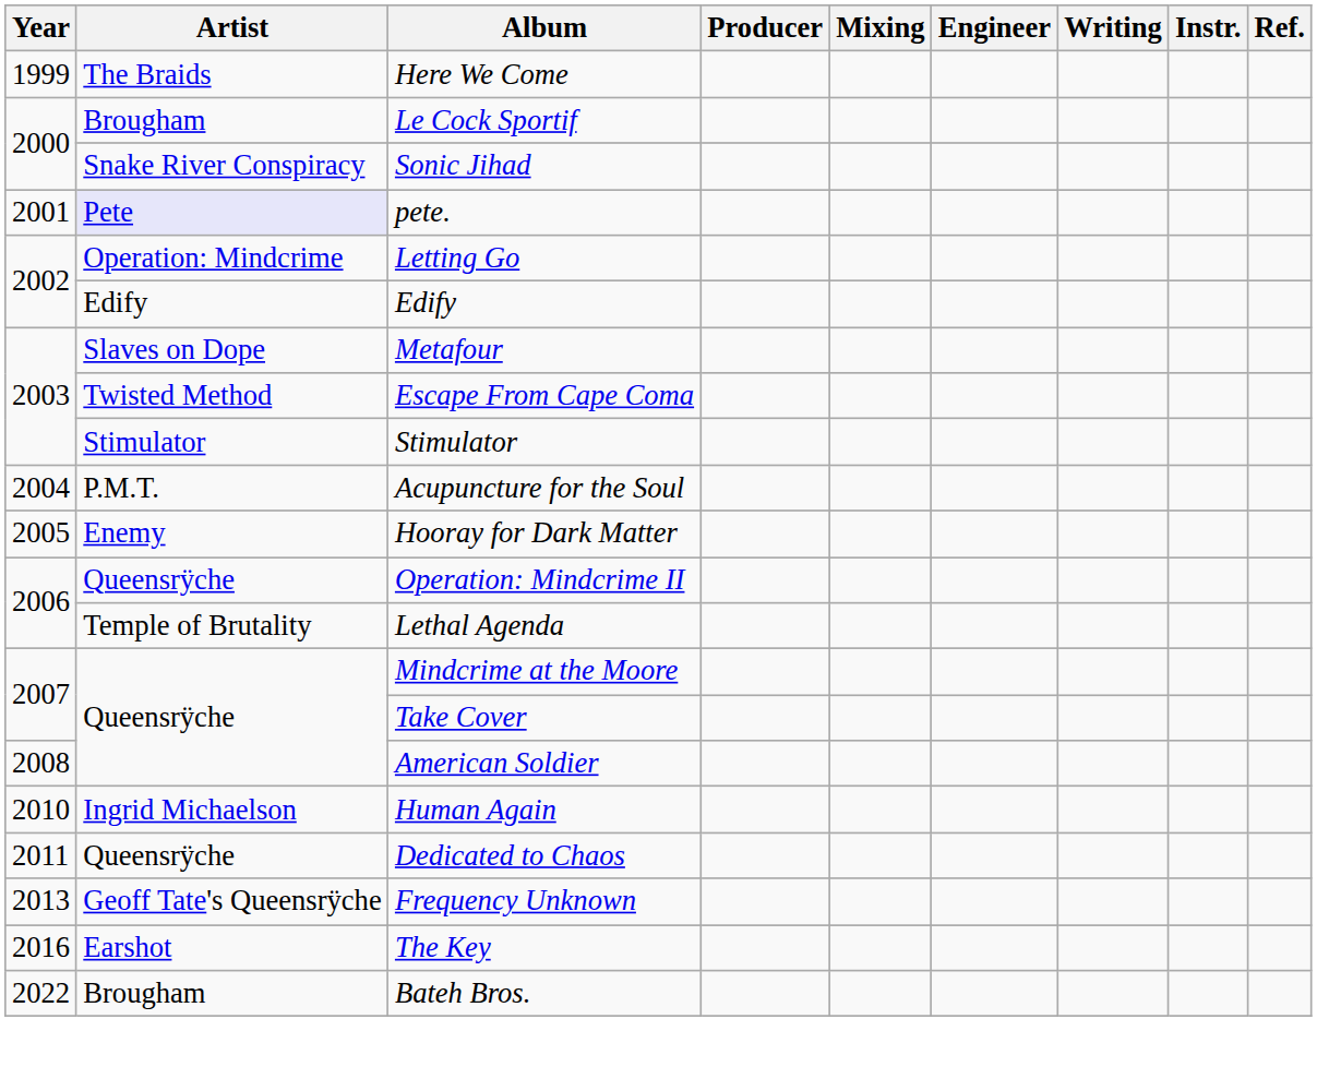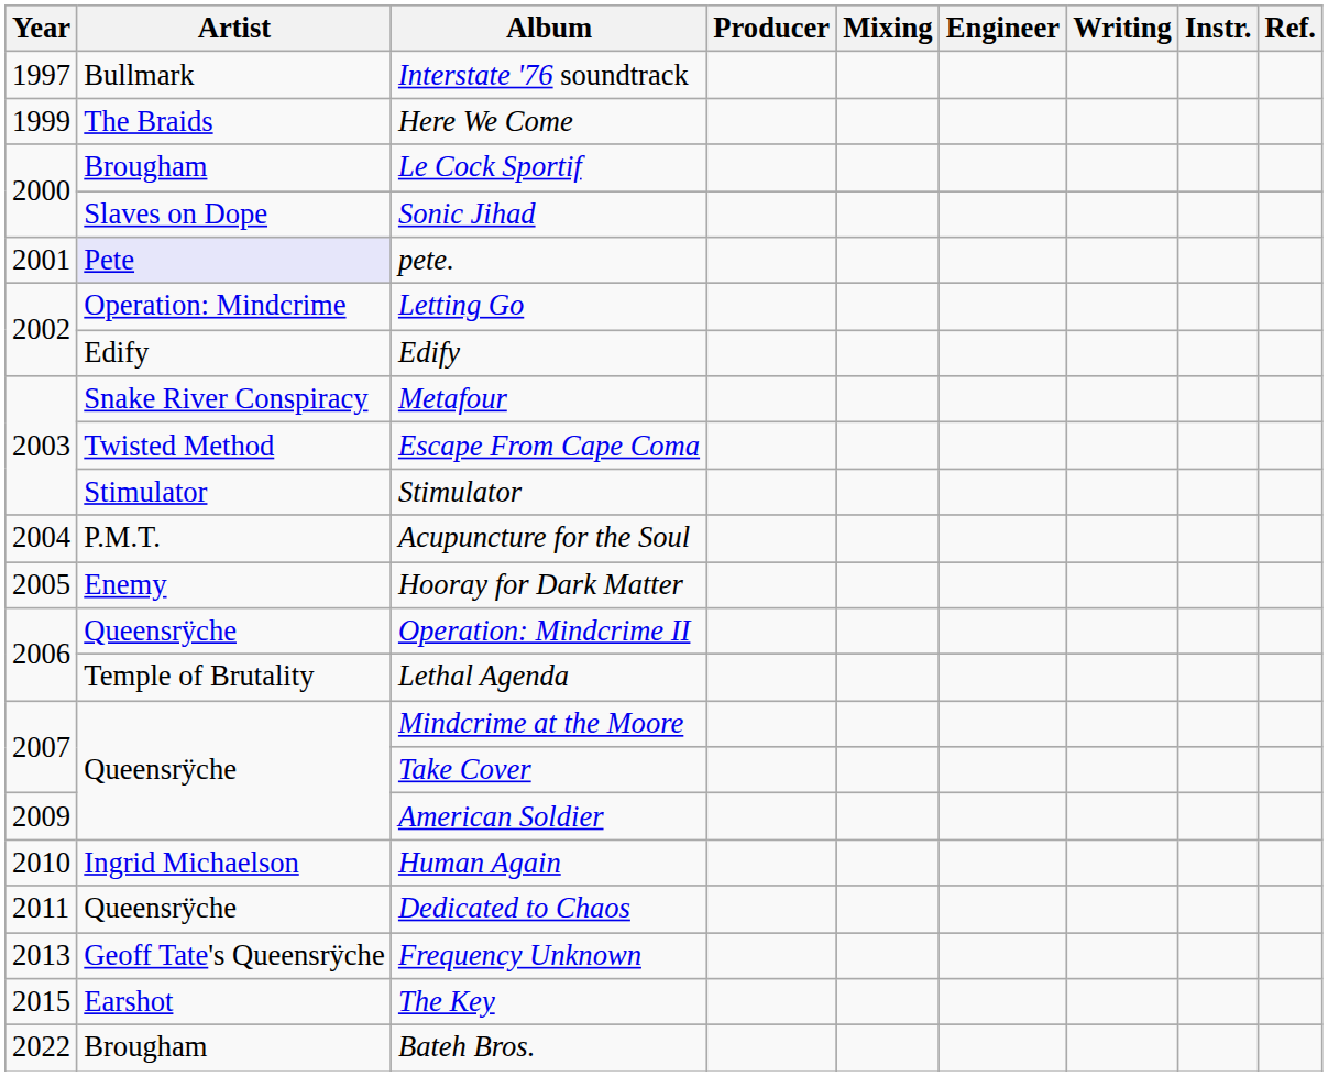 <table class="wikitable">
 <tr>
 <th>Year</th>
 <th>Artist</th>
 <th>Album</th>
 <th>Producer</th>
 <th>Mixing</th>
 <th>Engineer</th>
 <th>Writing</th>
 <th>Instr.</th>
 <th>Ref.</th>
+</tr>
+<tr>
+<td>1997</td>
+<td>Bullmark</td>
+<td><em><a href='#'>Interstate '76</a></em> soundtrack</td>
+<td></td>
+<td></td>
+<td></td>
+<td></td>
+<td></td>
+<td></td>
 </tr>
 <tr>
 <td>1999</td>
 <td><a href='#'>The Braids</a></td>
 <td><em>Here We Come</em></td>
 <td></td>
 <td></td>
 <td></td>
 <td></td>
 <td></td>
 <td></td>
 </tr>
 <tr>
 <td rowspan="2">2000</td>
 <td><a href='#'>Brougham</a></td>
 <td><em><a href='#'>Le Cock Sportif</a></em></td>
 <td></td>
 <td></td>
 <td></td>
 <td></td>
 <td></td>
 <td></td>
 </tr>
 <tr>
-<td><a href='#'>Snake River Conspiracy</a></td>
+<td><a href='#'>Slaves on Dope</a></td>
 <td><em><a href='#'>Sonic Jihad</a></em></td>
 <td></td>
 <td></td>
 <td></td>
 <td></td>
 <td></td>
 <td></td>
 </tr>
 <tr>
 <td>2001</td>
 <td style="background: lavender;"><a href='#'>Pete</a></td>
 <td><em>pete.</em></td>
 <td></td>
 <td></td>
 <td></td>
 <td></td>
 <td></td>
 <td></td>
 </tr>
 <tr>
 <td rowspan="2">2002</td>
 <td><a href='#'>Operation: Mindcrime</a></td>
 <td><em><a href='#'>Letting Go</a></em></td>
 <td></td>
 <td></td>
 <td></td>
 <td></td>
 <td></td>
 <td></td>
 </tr>
 <tr>
 <td>Edify</td>
 <td><em>Edify</em></td>
 <td></td>
 <td></td>
 <td></td>
 <td></td>
 <td></td>
 <td></td>
 </tr>
 <tr>
 <td rowspan="3">2003</td>
-<td><a href='#'>Slaves on Dope</a></td>
+<td><a href='#'>Snake River Conspiracy</a></td>
 <td><em><a href='#'>Metafour</a></em></td>
 <td></td>
 <td></td>
 <td></td>
 <td></td>
 <td></td>
 <td></td>
 </tr>
 <tr>
 <td><a href='#'>Twisted Method</a></td>
 <td><em><a href='#'>Escape From Cape Coma</a></em></td>
 <td></td>
 <td></td>
 <td></td>
 <td></td>
 <td></td>
 <td></td>
 </tr>
 <tr>
 <td><a href='#'>Stimulator</a></td>
 <td><em>Stimulator</em></td>
 <td></td>
 <td></td>
 <td></td>
 <td></td>
 <td></td>
 <td></td>
 </tr>
 <tr>
 <td>2004</td>
 <td>P.M.T.</td>
 <td><em>Acupuncture for the Soul</em></td>
 <td></td>
 <td></td>
 <td></td>
 <td></td>
 <td></td>
 <td></td>
 </tr>
 <tr>
 <td>2005</td>
 <td><a href='#'>Enemy</a></td>
 <td><em>Hooray for Dark Matter</em></td>
 <td></td>
 <td></td>
 <td></td>
 <td></td>
 <td></td>
 <td></td>
 </tr>
 <tr>
 <td rowspan="2">2006</td>
 <td><a href='#'>Queensrÿche</a></td>
 <td><em><a href='#'>Operation: Mindcrime II</a></em></td>
 <td></td>
 <td></td>
 <td></td>
 <td></td>
 <td></td>
 <td></td>
 </tr>
 <tr>
 <td>Temple of Brutality</td>
 <td><em>Lethal Agenda</em></td>
 <td></td>
 <td></td>
 <td></td>
 <td></td>
 <td></td>
 <td></td>
 </tr>
 <tr>
 <td rowspan="2">2007</td>
 <td rowspan="3">Queensrÿche</td>
 <td><em><a href='#'>Mindcrime at the Moore</a></em></td>
 <td></td>
 <td></td>
 <td></td>
 <td></td>
 <td></td>
 <td></td>
 </tr>
 <tr>
 <td><em><a href='#'>Take Cover</a></em></td>
 <td></td>
 <td></td>
 <td></td>
 <td></td>
 <td></td>
 <td></td>
 </tr>
 <tr>
-<td>2008</td>
+<td>2009</td>
 <td><em><a href='#'>American Soldier</a></em></td>
 <td></td>
 <td></td>
 <td></td>
 <td></td>
 <td></td>
 <td></td>
 </tr>
 <tr>
 <td>2010</td>
 <td><a href='#'>Ingrid Michaelson</a></td>
 <td><em><a href='#'>Human Again</a></em></td>
 <td></td>
 <td></td>
 <td></td>
 <td></td>
 <td></td>
 <td></td>
 </tr>
 <tr>
 <td>2011</td>
 <td>Queensrÿche</td>
 <td><em><a href='#'>Dedicated to Chaos</a></em></td>
 <td></td>
 <td></td>
 <td></td>
 <td></td>
 <td></td>
 <td></td>
 </tr>
 <tr>
 <td>2013</td>
 <td><a href='#'>Geoff Tate</a>'s Queensrÿche</td>
 <td><em><a href='#'>Frequency Unknown</a></em></td>
 <td></td>
 <td></td>
 <td></td>
 <td></td>
 <td></td>
 <td></td>
 </tr>
 <tr>
-<td>2016</td>
+<td>2015</td>
 <td><a href='#'>Earshot</a></td>
 <td><em><a href='#'>The Key</a></em></td>
 <td></td>
 <td></td>
 <td></td>
 <td></td>
 <td></td>
 <td></td>
 </tr>
 <tr>
 <td>2022</td>
 <td>Brougham</td>
 <td><em>Bateh Bros.</em></td>
 <td></td>
 <td></td>
 <td></td>
 <td></td>
 <td></td>
 <td></td>
 </tr>
 </table>
